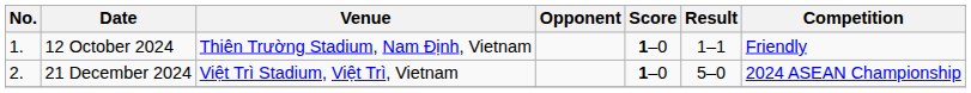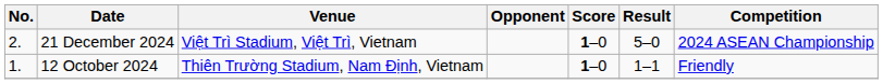 <table class="wikitable">
 <tr>
 <th>No.</th>
 <th>Date</th>
 <th>Venue</th>
 <th>Opponent</th>
 <th>Score</th>
 <th>Result</th>
 <th>Competition</th>
 </tr>
 <tr>
+<td>2.</td>
+<td>21 December 2024</td>
+<td><a href='#'>Việt Trì Stadium</a>, <a href='#'>Việt Trì</a>, Vietnam</td>
+<td></td>
+<td align=center><strong>1</strong>–0</td>
+<td align=center>5–0</td>
+<td><a href='#'>2024 ASEAN Championship</a></td>
+</tr>
+<tr>
 <td>1.</td>
 <td>12 October 2024</td>
 <td><a href='#'>Thiên Trường Stadium</a>, <a href='#'>Nam Định</a>, Vietnam</td>
 <td></td>
 <td align=center><strong>1</strong>–0</td>
 <td align=center>1–1</td>
 <td><a href='#'>Friendly</a></td>
 </tr>
 <tr>
-<td>2.</td>
-<td>21 December 2024</td>
-<td><a href='#'>Việt Trì Stadium</a>, <a href='#'>Việt Trì</a>, Vietnam</td>
-<td></td>
-<td align=center><strong>1</strong>–0</td>
-<td align=center>5–0</td>
-<td><a href='#'>2024 ASEAN Championship</a></td>
-</tr>
-<tr>
 </tr>
 </table>
